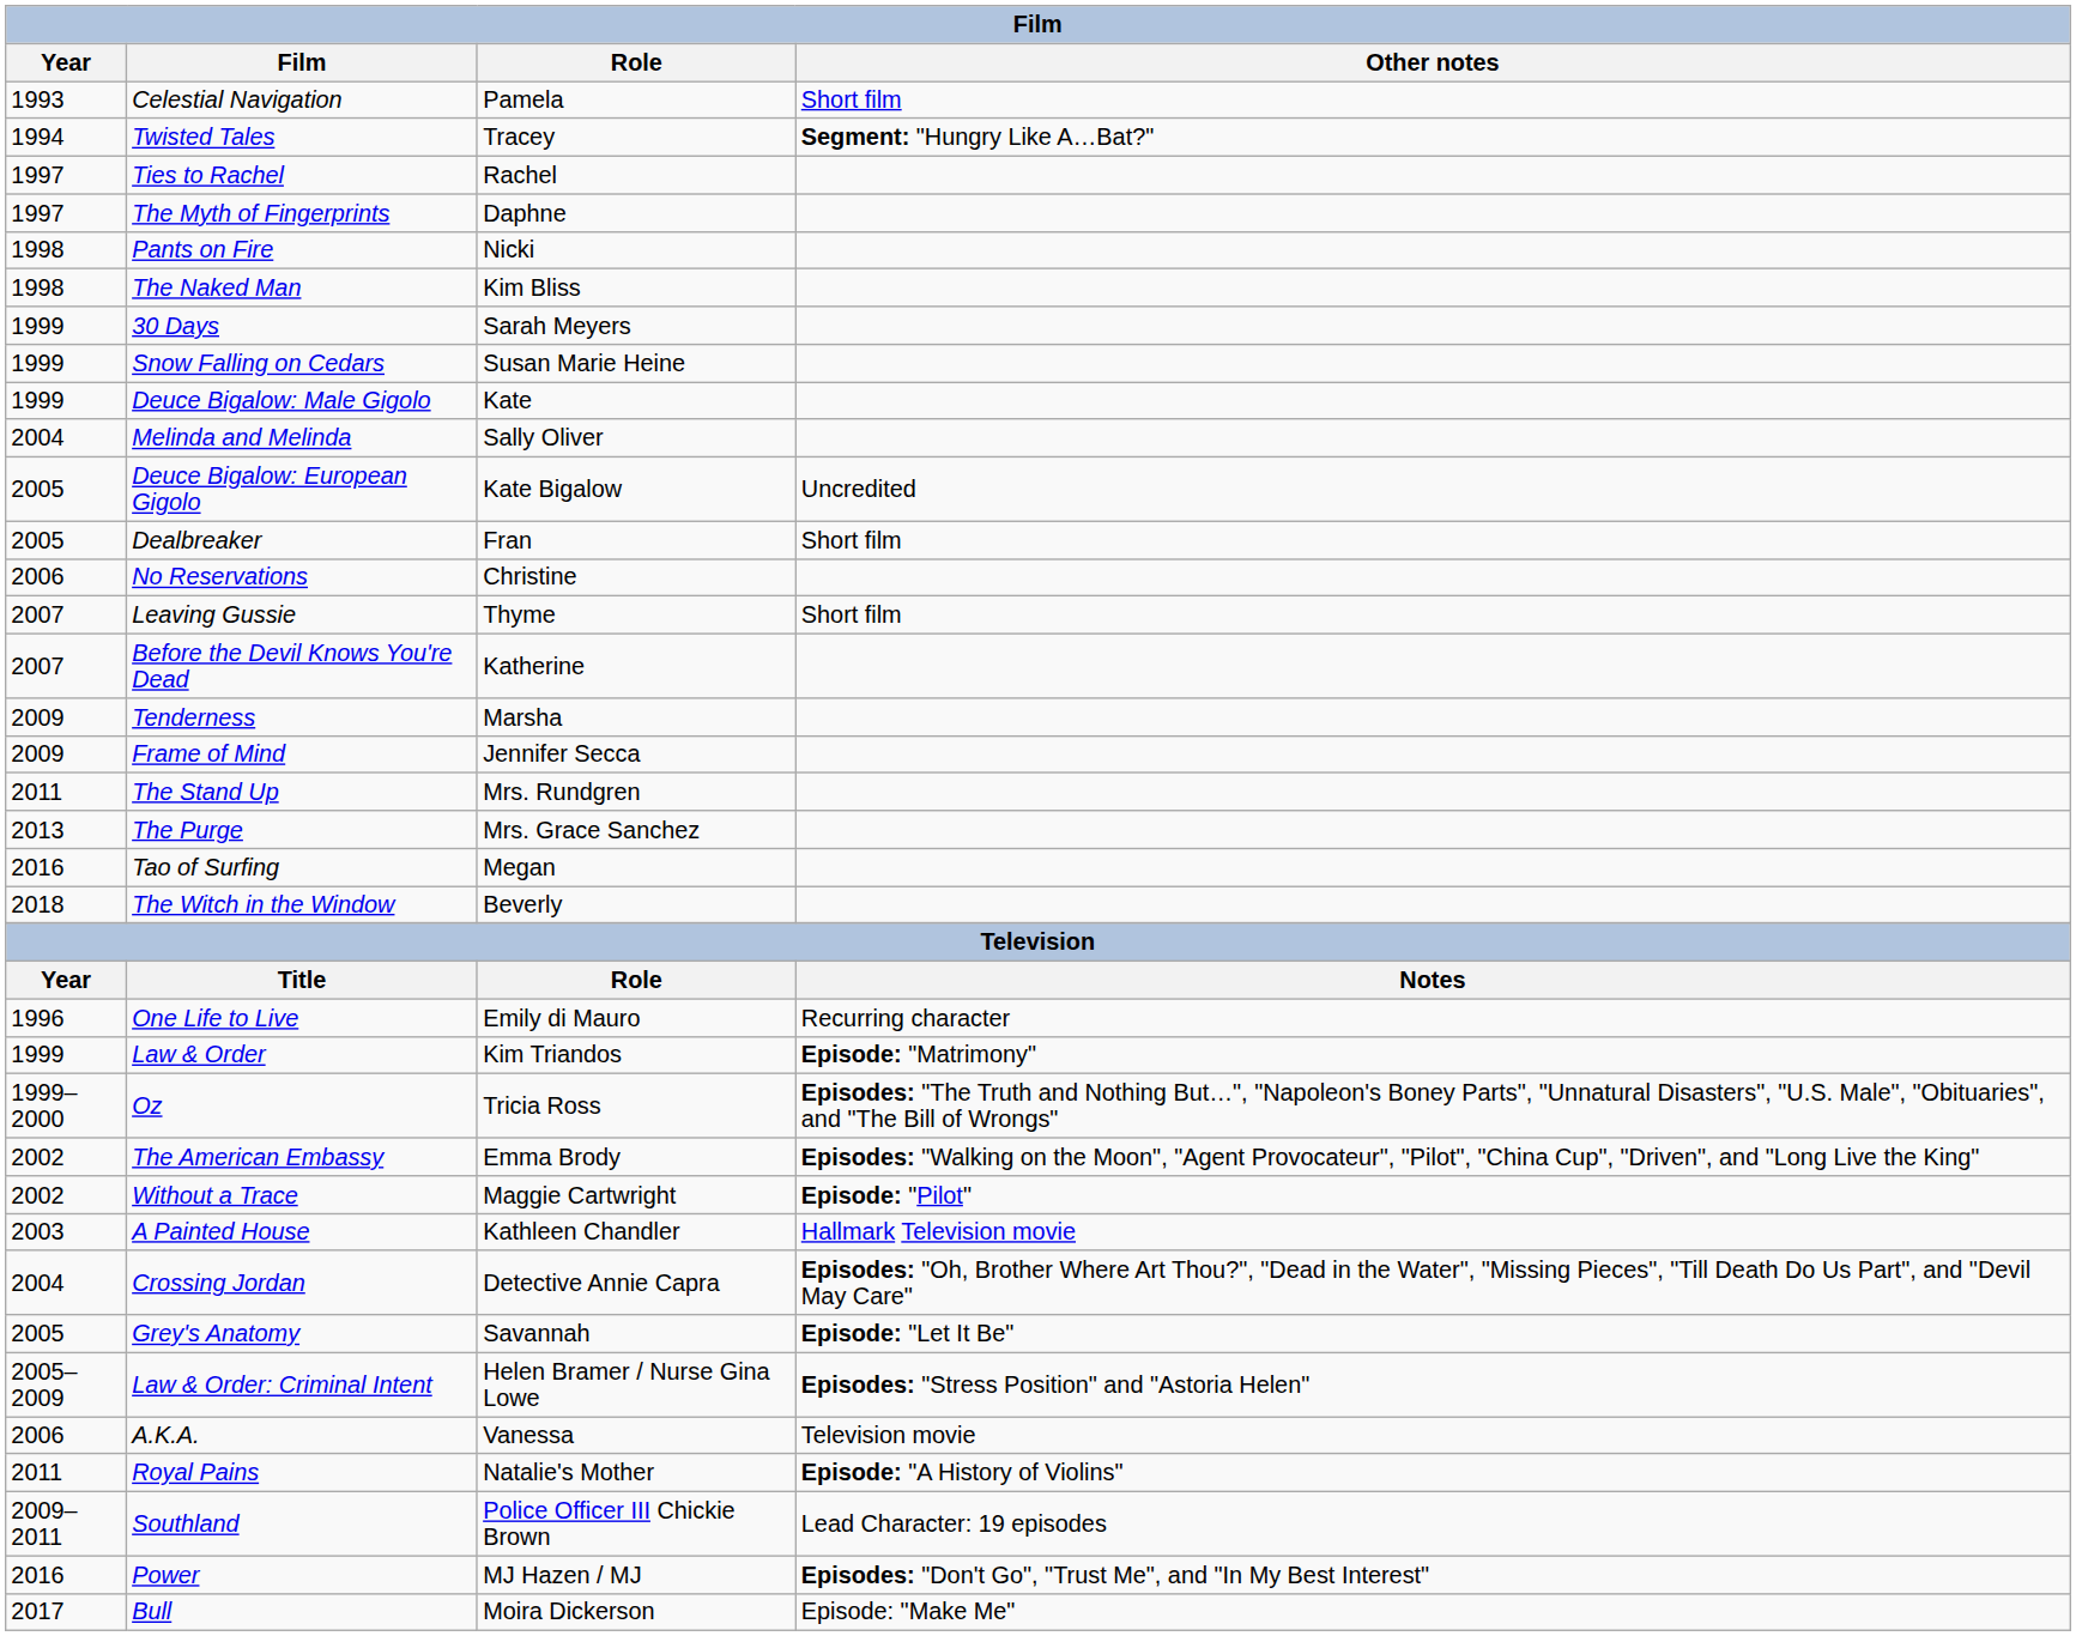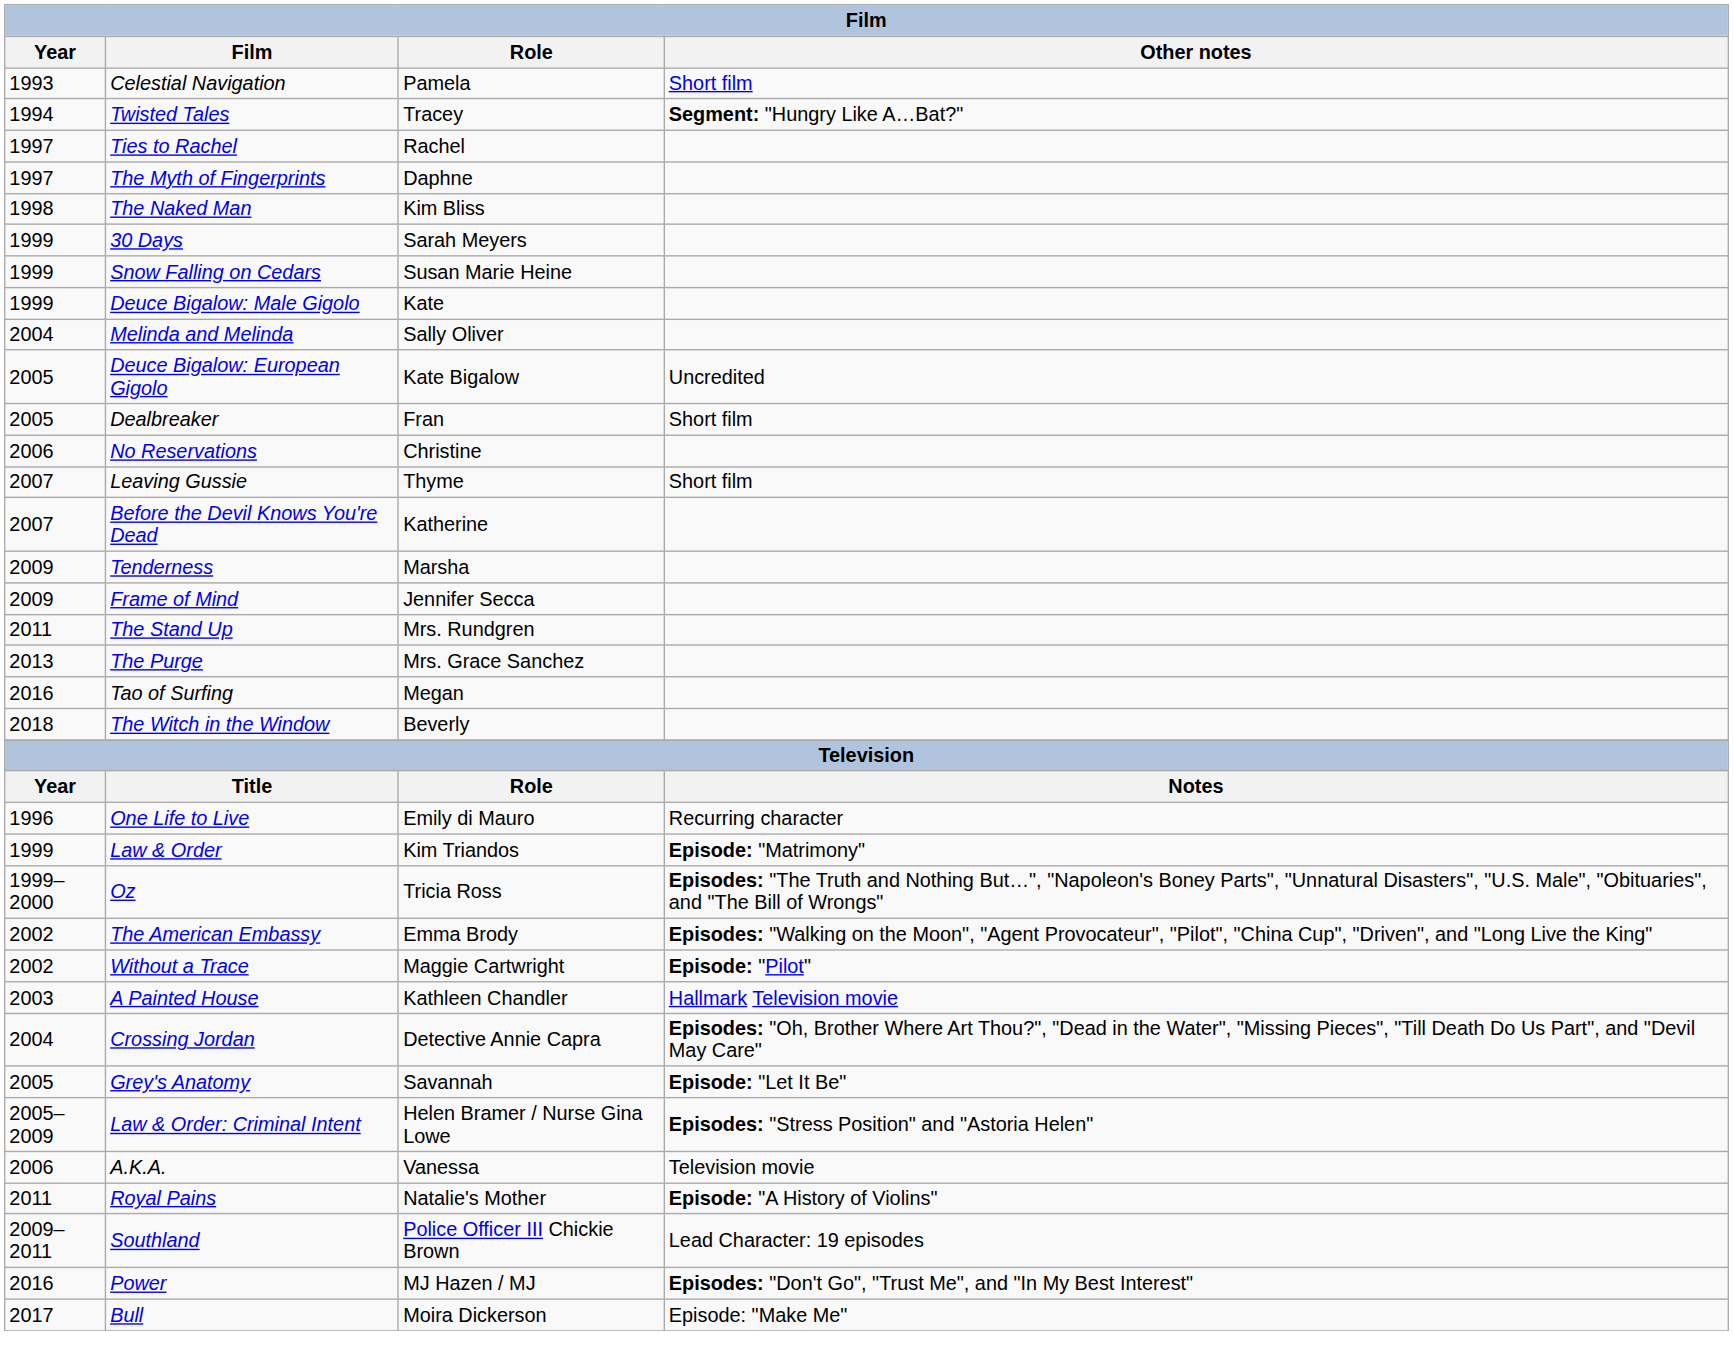 <table class="wikitable" style="font-size: 90%;">
 <tr>
 <th colspan="4" style="background: LightSteelBlue;">Film</th>
 </tr>
 <tr>
 <th>Year</th>
 <th>Film</th>
 <th>Role</th>
 <th>Other notes</th>
 </tr>
 <tr>
 <td>1993</td>
 <td><em>Celestial Navigation</em></td>
 <td>Pamela</td>
 <td><a href='#'>Short film</a></td>
 </tr>
 <tr>
 <td>1994</td>
 <td><em><a href='#'>Twisted Tales</a></em></td>
 <td>Tracey</td>
 <td><strong>Segment:</strong> "Hungry Like A…Bat?"</td>
 </tr>
 <tr>
 <td>1997</td>
 <td><em><a href='#'>Ties to Rachel</a></em></td>
 <td>Rachel</td>
 <td></td>
 </tr>
 <tr>
 <td>1997</td>
 <td><em><a href='#'>The Myth of Fingerprints</a></em></td>
 <td>Daphne</td>
-<td></td>
-</tr>
-<tr>
-<td>1998</td>
-<td><em><a href='#'>Pants on Fire</a></em></td>
-<td>Nicki</td>
 <td></td>
 </tr>
 <tr>
 <td>1998</td>
 <td><em><a href='#'>The Naked Man</a></em></td>
 <td>Kim Bliss</td>
 <td></td>
 </tr>
 <tr>
 <td>1999</td>
 <td><em><a href='#'>30 Days</a></em></td>
 <td>Sarah Meyers</td>
 <td></td>
 </tr>
 <tr>
 <td>1999</td>
 <td><em><a href='#'>Snow Falling on Cedars</a></em></td>
 <td>Susan Marie Heine</td>
 <td></td>
 </tr>
 <tr>
 <td>1999</td>
 <td><em><a href='#'>Deuce Bigalow: Male Gigolo</a></em></td>
 <td>Kate</td>
 <td></td>
 </tr>
 <tr>
 <td>2004</td>
 <td><em><a href='#'>Melinda and Melinda</a></em></td>
 <td>Sally Oliver</td>
 <td></td>
 </tr>
 <tr>
 <td>2005</td>
 <td><em><a href='#'>Deuce Bigalow: European Gigolo</a></em></td>
 <td>Kate Bigalow</td>
 <td>Uncredited</td>
 </tr>
 <tr>
 <td>2005</td>
 <td><em>Dealbreaker</em></td>
 <td>Fran</td>
 <td>Short film</td>
 </tr>
 <tr>
 <td>2006</td>
 <td><em><a href='#'>No Reservations</a></em></td>
 <td>Christine</td>
 <td></td>
 </tr>
 <tr>
 <td>2007</td>
 <td><em>Leaving Gussie</em></td>
 <td>Thyme</td>
 <td>Short film</td>
 </tr>
 <tr>
 <td>2007</td>
 <td><em><a href='#'>Before the Devil Knows You're Dead</a></em></td>
 <td>Katherine</td>
 <td></td>
 </tr>
 <tr>
 <td>2009</td>
 <td><em><a href='#'>Tenderness</a></em></td>
 <td>Marsha</td>
 <td></td>
 </tr>
 <tr>
 <td>2009</td>
 <td><em><a href='#'>Frame of Mind</a></em></td>
 <td>Jennifer Secca</td>
 <td></td>
 </tr>
 <tr>
 <td>2011</td>
 <td><em><a href='#'>The Stand Up</a></em></td>
 <td>Mrs. Rundgren</td>
 <td></td>
 </tr>
 <tr>
 <td>2013</td>
 <td><em><a href='#'>The Purge</a></em></td>
 <td>Mrs. Grace Sanchez</td>
 <td></td>
 </tr>
 <tr>
 <td>2016</td>
 <td><em>Tao of Surfing</em></td>
 <td>Megan</td>
 <td></td>
 </tr>
 <tr>
 <td>2018</td>
 <td><em><a href='#'>The Witch in the Window</a></em></td>
 <td>Beverly</td>
 <td></td>
 </tr>
 <tr>
 </tr>
 <tr>
 <th colspan="4" style="background: LightSteelBlue;">Television</th>
 </tr>
 <tr>
 <th>Year</th>
 <th>Title</th>
 <th>Role</th>
 <th>Notes</th>
 </tr>
 <tr>
 <td>1996</td>
 <td><em><a href='#'>One Life to Live</a></em></td>
 <td>Emily di Mauro</td>
 <td>Recurring character</td>
 </tr>
 <tr>
 <td>1999</td>
 <td><em><a href='#'>Law & Order</a></em></td>
 <td>Kim Triandos</td>
 <td><strong>Episode:</strong> "Matrimony"</td>
 </tr>
 <tr>
 <td>1999–2000</td>
 <td><em><a href='#'>Oz</a></em></td>
 <td>Tricia Ross</td>
 <td><strong>Episodes:</strong> "The Truth and Nothing But…", "Napoleon's Boney Parts", "Unnatural Disasters", "U.S. Male", "Obituaries", and "The Bill of Wrongs"</td>
 </tr>
 <tr>
 <td>2002</td>
 <td><em><a href='#'>The American Embassy</a></em></td>
 <td>Emma Brody</td>
 <td><strong>Episodes:</strong> "Walking on the Moon", "Agent Provocateur", "Pilot", "China Cup", "Driven", and "Long Live the King"</td>
 </tr>
 <tr>
 <td>2002</td>
 <td><em><a href='#'>Without a Trace</a></em></td>
 <td>Maggie Cartwright</td>
 <td><strong>Episode:</strong> "<a href='#'>Pilot</a>"</td>
 </tr>
 <tr>
 <td>2003</td>
 <td><em><a href='#'>A Painted House</a></em></td>
 <td>Kathleen Chandler</td>
 <td><a href='#'>Hallmark</a> <a href='#'>Television movie</a></td>
 </tr>
 <tr>
 <td>2004</td>
 <td><em><a href='#'>Crossing Jordan</a></em></td>
 <td>Detective Annie Capra</td>
 <td><strong>Episodes:</strong> "Oh, Brother Where Art Thou?", "Dead in the Water", "Missing Pieces", "Till Death Do Us Part", and "Devil May Care"</td>
 </tr>
 <tr>
 <td>2005</td>
 <td><em><a href='#'>Grey's Anatomy</a></em></td>
 <td>Savannah</td>
 <td><strong>Episode:</strong> "Let It Be"</td>
 </tr>
 <tr>
 <td>2005–2009</td>
 <td><em><a href='#'>Law & Order: Criminal Intent</a></em></td>
 <td>Helen Bramer / Nurse Gina Lowe</td>
 <td><strong>Episodes:</strong> "Stress Position" and "Astoria Helen"</td>
 </tr>
 <tr>
 <td>2006</td>
 <td><em>A.K.A.</em></td>
 <td>Vanessa</td>
 <td>Television movie</td>
 </tr>
 <tr>
 <td>2011</td>
 <td><em><a href='#'>Royal Pains</a></em></td>
 <td>Natalie's Mother</td>
 <td><strong>Episode:</strong> "A History of Violins"</td>
 </tr>
 <tr>
 <td>2009–2011</td>
 <td><em><a href='#'>Southland</a></em></td>
 <td><a href='#'>Police Officer III</a> Chickie Brown</td>
 <td>Lead Character: 19 episodes</td>
 </tr>
 <tr>
 <td>2016</td>
 <td><em><a href='#'>Power</a></em></td>
 <td>MJ Hazen / MJ</td>
 <td><strong>Episodes:</strong> "Don't Go", "Trust Me", and "In My Best Interest"</td>
 </tr>
 <tr>
 <td>2017</td>
 <td><em><a href='#'>Bull</a></em></td>
 <td>Moira Dickerson</td>
 <td>Episode: "Make Me"</td>
 </tr>
 </table>
